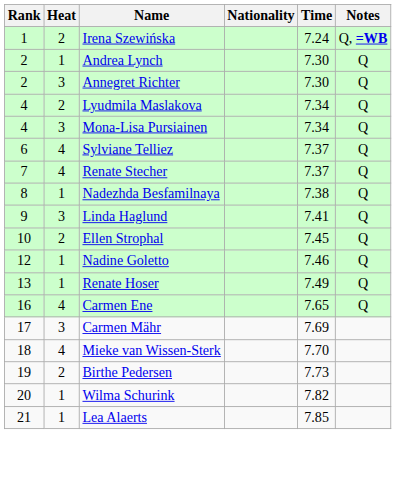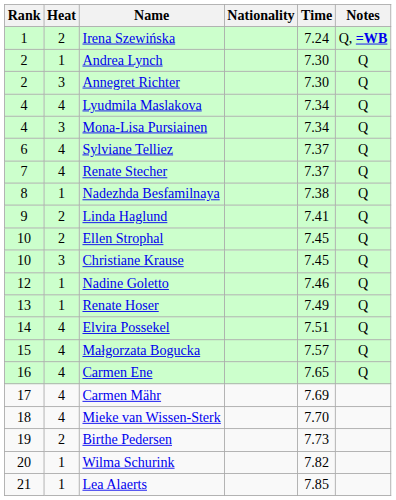 <table class="wikitable sortable" style="text-align:center">
 <tr>
 <th>Rank</th>
 <th>Heat</th>
 <th>Name</th>
 <th>Nationality</th>
 <th>Time</th>
 <th>Notes</th>
 </tr>
 <tr bgcolor=ccffcc>
 <td>1</td>
 <td>2</td>
 <td align="left"><a href='#'>Irena Szewińska</a></td>
 <td align=left></td>
 <td>7.24</td>
 <td>Q, <strong><a href='#'>=WB</a></strong></td>
 </tr>
 <tr bgcolor=ccffcc>
 <td>2</td>
 <td>1</td>
 <td align="left"><a href='#'>Andrea Lynch</a></td>
 <td align=left></td>
 <td>7.30</td>
 <td>Q</td>
 </tr>
 <tr bgcolor=ccffcc>
 <td>2</td>
 <td>3</td>
 <td align="left"><a href='#'>Annegret Richter</a></td>
 <td align=left></td>
 <td>7.30</td>
 <td>Q</td>
 </tr>
 <tr bgcolor=ccffcc>
 <td>4</td>
-<td>2</td>
+<td>4</td>
 <td align="left"><a href='#'>Lyudmila Maslakova</a></td>
 <td align=left></td>
 <td>7.34</td>
 <td>Q</td>
 </tr>
 <tr bgcolor=ccffcc>
 <td>4</td>
 <td>3</td>
 <td align="left"><a href='#'>Mona-Lisa Pursiainen</a></td>
 <td align=left></td>
 <td>7.34</td>
 <td>Q</td>
 </tr>
 <tr bgcolor=ccffcc>
 <td>6</td>
 <td>4</td>
 <td align="left"><a href='#'>Sylviane Telliez</a></td>
 <td align=left></td>
 <td>7.37</td>
 <td>Q</td>
 </tr>
 <tr bgcolor=ccffcc>
 <td>7</td>
 <td>4</td>
 <td align="left"><a href='#'>Renate Stecher</a></td>
 <td align=left></td>
 <td>7.37</td>
 <td>Q</td>
 </tr>
 <tr bgcolor=ccffcc>
 <td>8</td>
 <td>1</td>
 <td align="left"><a href='#'>Nadezhda Besfamilnaya</a></td>
 <td align=left></td>
 <td>7.38</td>
 <td>Q</td>
 </tr>
 <tr bgcolor=ccffcc>
 <td>9</td>
-<td>3</td>
+<td>2</td>
 <td align="left"><a href='#'>Linda Haglund</a></td>
 <td align=left></td>
 <td>7.41</td>
 <td>Q</td>
 </tr>
 <tr bgcolor=ccffcc>
 <td>10</td>
 <td>2</td>
 <td align="left"><a href='#'>Ellen Strophal</a></td>
+<td align=left></td>
+<td>7.45</td>
+<td>Q</td>
+</tr>
+<tr bgcolor=ccffcc>
+<td>10</td>
+<td>3</td>
+<td align="left"><a href='#'>Christiane Krause</a></td>
 <td align=left></td>
 <td>7.45</td>
 <td>Q</td>
 </tr>
 <tr bgcolor=ccffcc>
 <td>12</td>
 <td>1</td>
 <td align="left"><a href='#'>Nadine Goletto</a></td>
 <td align=left></td>
 <td>7.46</td>
 <td>Q</td>
 </tr>
 <tr bgcolor=ccffcc>
 <td>13</td>
 <td>1</td>
 <td align="left"><a href='#'>Renate Hoser</a></td>
 <td align=left></td>
 <td>7.49</td>
 <td>Q</td>
 </tr>
 <tr bgcolor=ccffcc>
+<td>14</td>
+<td>4</td>
+<td align="left"><a href='#'>Elvira Possekel</a></td>
+<td align=left></td>
+<td>7.51</td>
+<td>Q</td>
+</tr>
+<tr bgcolor=ccffcc>
+<td>15</td>
+<td>4</td>
+<td align="left"><a href='#'>Małgorzata Bogucka</a></td>
+<td align=left></td>
+<td>7.57</td>
+<td>Q</td>
+</tr>
+<tr bgcolor=ccffcc>
 <td>16</td>
 <td>4</td>
 <td align="left"><a href='#'>Carmen Ene</a></td>
 <td align=left></td>
 <td>7.65</td>
 <td>Q</td>
 </tr>
 <tr>
 <td>17</td>
-<td>3</td>
+<td>4</td>
 <td align="left"><a href='#'>Carmen Mähr</a></td>
 <td align=left></td>
 <td>7.69</td>
 <td></td>
 </tr>
 <tr>
 <td>18</td>
 <td>4</td>
 <td align="left"><a href='#'>Mieke van Wissen-Sterk</a></td>
 <td align=left></td>
 <td>7.70</td>
 <td></td>
 </tr>
 <tr>
 <td>19</td>
 <td>2</td>
 <td align="left"><a href='#'>Birthe Pedersen</a></td>
 <td align=left></td>
 <td>7.73</td>
 <td></td>
 </tr>
 <tr>
 <td>20</td>
 <td>1</td>
 <td align="left"><a href='#'>Wilma Schurink</a></td>
 <td align=left></td>
 <td>7.82</td>
 <td></td>
 </tr>
 <tr>
 <td>21</td>
 <td>1</td>
 <td align="left"><a href='#'>Lea Alaerts</a></td>
 <td align=left></td>
 <td>7.85</td>
 <td></td>
 </tr>
 </table>
